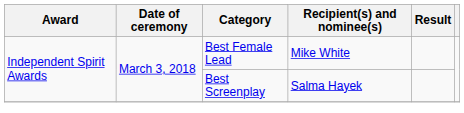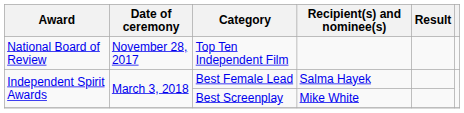 <table class="wikitable">
 <tr style="background:#ccc; text-align:center;">
 <th scope="col">Award</th>
 <th scope="col">Date of ceremony</th>
 <th scope="col">Category</th>
 <th scope="col">Recipient(s) and nominee(s)</th>
 <th scope="col">Result</th>
 <th scope="col" class="unsortable"></th>
 </tr>
 <tr>
+<td><a href='#'>National Board of Review</a></td>
+<td><a href='#'>November 28, 2017</a></td>
+<td><a href='#'>Top Ten Independent Film</a></td>
+<td></td>
+<td></td>
+<td style="text-align:center;"></td>
+</tr>
+<tr>
 <td rowspan=2><a href='#'>Independent Spirit Awards</a></td>
 <td rowspan=2><a href='#'>March 3, 2018</a></td>
 <td><a href='#'>Best Female Lead</a></td>
-<td><a href='#'>Mike White</a></td>
+<td><a href='#'>Salma Hayek</a></td>
 <td></td>
 <td rowspan="2" style="text-align:center;"></td>
 </tr>
 <tr>
 <td><a href='#'>Best Screenplay</a></td>
-<td><a href='#'>Salma Hayek</a></td>
+<td><a href='#'>Mike White</a></td>
 <td></td>
 </tr>
 <tr>
 </tr>
 </table>
